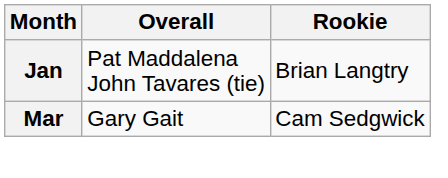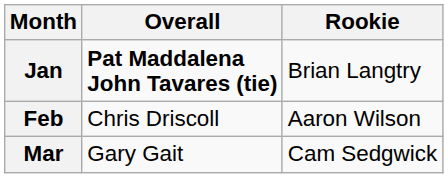 <table class="wikitable">
 <tr>
 <th>Month</th>
 <th>Overall</th>
 <th>Rookie</th>
 </tr>
 <tr>
 <th>Jan</th>
-<td>Pat Maddalena<br>John Tavares (tie)</td>
+<td><strong>Pat Maddalena<br>John Tavares (tie)</strong></td>
 <td>Brian Langtry</td>
+</tr>
+<tr>
+<th>Feb</th>
+<td>Chris Driscoll</td>
+<td>Aaron Wilson</td>
 </tr>
 <tr>
 <th>Mar</th>
 <td>Gary Gait</td>
 <td>Cam Sedgwick</td>
 </tr>
 </table>
